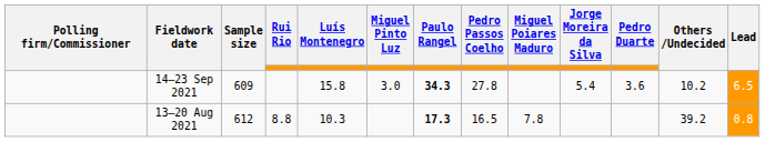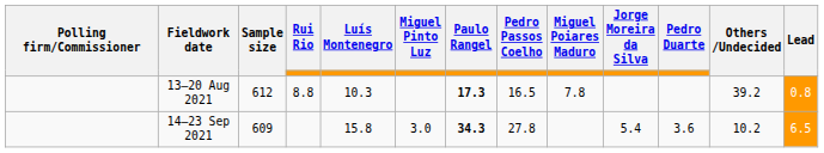 <table class="wikitable collapsible" style="text-align:center; font-size:95%; line-height:16px;">
 <tr style="height:42px;">
 <th style="width:260px;" rowspan="2">Polling firm/Commissioner</th>
 <th style="width:125px;" rowspan="2">Fieldwork date</th>
 <th style="width:40px;" rowspan="2">Sample size</th>
 <th class="unsortable" style="width:60px;"><a href='#'>Rui Rio</a></th>
 <th class="unsortable" style="width:60px;"><a href='#'>Luís Montenegro</a></th>
 <th class="unsortable" style="width:60px;"><a href='#'>Miguel Pinto Luz</a></th>
 <th class="unsortable" style="width:60px;"><a href='#'>Paulo Rangel</a></th>
 <th class="unsortable" style="width:60px;"><a href='#'>Pedro Passos Coelho</a></th>
 <th class="unsortable" style="width:60px;"><a href='#'>Miguel Poiares Maduro</a></th>
 <th class="unsortable" style="width:60px;"><a href='#'>Jorge Moreira da Silva</a></th>
 <th class="unsortable" style="width:60px;"><a href='#'>Pedro Duarte</a></th>
 <th style="width:60px;" rowspan="2">Others<br>/Undecided</th>
 <th style="width:30px;" rowspan="2">Lead</th>
 </tr>
 <tr>
 <th style="color:inherit;background:#FF9900;"></th>
 <th style="color:inherit;background:#FF9900;"></th>
 <th style="color:inherit;background:#FF9900;"></th>
 <th style="color:inherit;background:#FF9900;"></th>
 <th style="color:inherit;background:#FF9900;"></th>
 <th style="color:inherit;background:#FF9900;"></th>
 <th style="color:inherit;background:#FF9900;"></th>
 <th style="color:inherit;background:#FF9900;"></th>
 </tr>
 <tr>
 <td></td>
+<td>13–20 Aug 2021</td>
+<td>612</td>
+<td>8.8</td>
+<td>10.3</td>
+<td></td>
+<td><strong>17.3</strong></td>
+<td>16.5</td>
+<td>7.8</td>
+<td></td>
+<td></td>
+<td>39.2</td>
+<td style="background:#FF9900; color:white;">0.8</td>
+</tr>
+<tr>
+<td></td>
 <td>14–23 Sep 2021</td>
 <td>609</td>
 <td></td>
 <td>15.8</td>
 <td>3.0</td>
 <td><strong>34.3</strong></td>
 <td>27.8</td>
 <td></td>
 <td>5.4</td>
 <td>3.6</td>
 <td>10.2</td>
 <td style="background:#FF9900; color:white;">6.5</td>
 </tr>
-<tr>
-<td></td>
-<td>13–20 Aug 2021</td>
-<td>612</td>
-<td>8.8</td>
-<td>10.3</td>
-<td></td>
-<td><strong>17.3</strong></td>
-<td>16.5</td>
-<td>7.8</td>
-<td></td>
-<td></td>
-<td>39.2</td>
-<td style="background:#FF9900; color:white;">0.8</td>
-</tr>
 </table>
